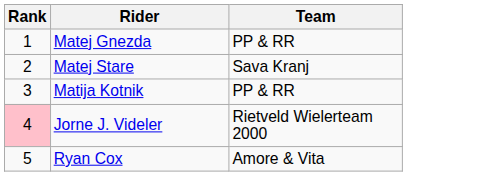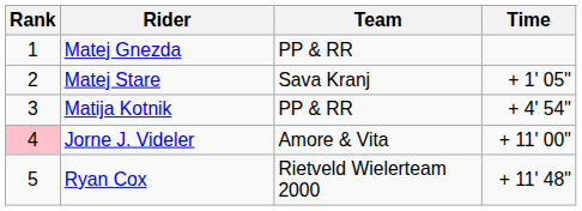 <table class="wikitable">
 <tr>
 <th>Rank</th>
 <th>Rider</th>
 <th>Team</th>
+<th>Time</th>
 </tr>
 <tr>
 <td align=center>1</td>
 <td width=175> <a href='#'>Matej Gnezda</a> </td>
 <td width=170>PP & RR</td>
+<td width=72 align=right></td>
 </tr>
 <tr>
 <td align=center>2</td>
 <td> <a href='#'>Matej Stare</a></td>
 <td>Sava Kranj</td>
+<td align=right>+ 1' 05"</td>
 </tr>
 <tr>
 <td align=center>3</td>
 <td> <a href='#'>Matija Kotnik</a></td>
 <td>PP & RR</td>
+<td align=right>+ 4' 54"</td>
 </tr>
 <tr>
 <td align=center style="background: pink;">4</td>
 <td> <a href='#'>Jorne J. Videler</a></td>
-<td>Rietveld Wielerteam 2000</td>
+<td>Amore & Vita</td>
+<td align=right>+ 11' 00"</td>
 </tr>
 <tr>
 <td align=center>5</td>
 <td> <a href='#'>Ryan Cox</a></td>
-<td>Amore & Vita</td>
+<td>Rietveld Wielerteam 2000</td>
+<td align=right>+ 11' 48"</td>
 </tr>
 </table>
